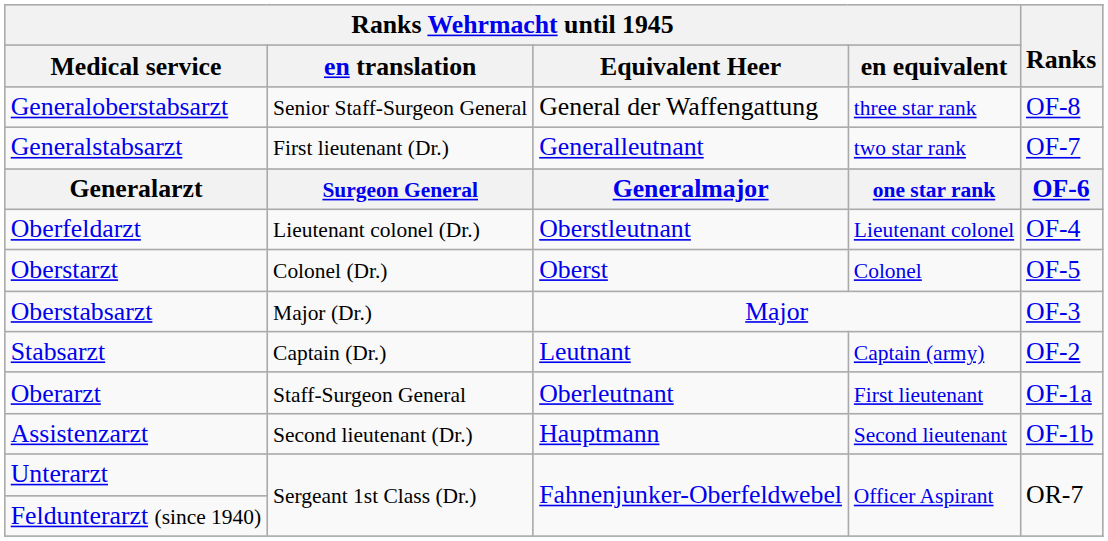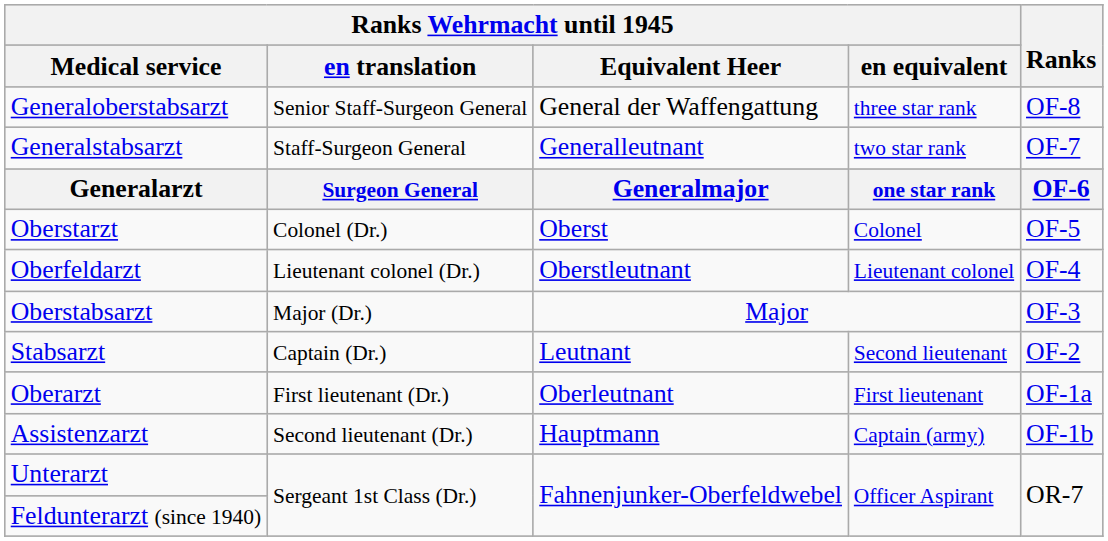 <table class="wikitable">
 <tr>
 <th colspan="4">Ranks <a href='#'>Wehrmacht</a> until 1945</th>
 <th rowspan="2"><br>Ranks</th>
 </tr>
 <tr align="center">
 <th>Medical service</th>
 <th><a href='#'>en</a> translation</th>
 <th>Equivalent Heer</th>
 <th>en equivalent</th>
 </tr>
 <tr>
 <td><a href='#'>Generaloberstabsarzt</a></td>
 <td><small>Senior Staff-Surgeon General</small></td>
 <td>General der Waffengattung</td>
 <td><small><a href='#'>three star rank</a></small></td>
 <td><a href='#'>OF-8</a></td>
 </tr>
 <tr>
 <td><a href='#'>Generalstabsarzt</a></td>
-<td><small>First lieutenant (Dr.)</small></td>
+<td><small>Staff-Surgeon General</small></td>
 <td><a href='#'>Generalleutnant</a></td>
 <td><small><a href='#'>two star rank</a></small></td>
 <td><a href='#'>OF-7</a></td>
 </tr>
 <tr>
 <th><span><strong>Generalarzt</strong></span></th>
 <th><small><a href='#'>Surgeon General</a></small></th>
 <th><a href='#'>Generalmajor</a></th>
 <th><small><a href='#'>one star rank</a></small></th>
 <th><a href='#'>OF-6</a></th>
 </tr>
 <tr>
+<td><a href='#'>Oberstarzt</a></td>
+<td><small>Colonel (Dr.)</small></td>
+<td><a href='#'>Oberst</a></td>
+<td><small><a href='#'>Colonel</a></small></td>
+<td><a href='#'>OF-5</a></td>
+</tr>
+<tr>
 <td><a href='#'>Oberfeldarzt</a></td>
 <td><small>Lieutenant colonel (Dr.)</small></td>
 <td><a href='#'>Oberstleutnant</a></td>
 <td><small><a href='#'>Lieutenant colonel</a></small></td>
 <td><a href='#'>OF-4</a></td>
-</tr>
-<tr>
-<td><a href='#'>Oberstarzt</a></td>
-<td><small>Colonel (Dr.)</small></td>
-<td><a href='#'>Oberst</a></td>
-<td><small><a href='#'>Colonel</a></small></td>
-<td><a href='#'>OF-5</a></td>
 </tr>
 <tr>
 <td><a href='#'>Oberstabsarzt</a></td>
 <td><small>Major (Dr.)</small></td>
 <td colspan="2" style="text-align:center;"><a href='#'>Major</a></td>
 <td><a href='#'>OF-3</a></td>
 </tr>
 <tr>
 <td><a href='#'>Stabsarzt</a></td>
 <td><small>Captain (Dr.)</small></td>
 <td><a href='#'>Leutnant</a></td>
-<td><small><a href='#'>Captain (army)</a></small></td>
+<td><small><a href='#'>Second lieutenant</a></small></td>
 <td><a href='#'>OF-2</a></td>
 </tr>
 <tr>
 <td><a href='#'>Oberarzt</a></td>
-<td><small>Staff-Surgeon General</small></td>
+<td><small>First lieutenant (Dr.)</small></td>
 <td><a href='#'>Oberleutnant</a></td>
 <td><small><a href='#'>First lieutenant</a></small></td>
 <td><a href='#'>OF-1a</a></td>
 </tr>
 <tr>
 <td><a href='#'>Assistenzarzt</a></td>
 <td><small>Second lieutenant (Dr.)</small></td>
 <td><a href='#'>Hauptmann</a></td>
-<td><small><a href='#'>Second lieutenant</a></small></td>
+<td><small><a href='#'>Captain (army)</a></small></td>
 <td><a href='#'>OF-1b</a></td>
 </tr>
 <tr>
 <td><a href='#'>Unterarzt</a></td>
 <td rowspan="2"><small>Sergeant 1st Class (Dr.)</small></td>
 <td rowspan="2"><a href='#'>Fahnenjunker-Oberfeldwebel</a></td>
 <td rowspan="2"><small><a href='#'>Officer Aspirant</a></small></td>
 <td rowspan="2">OR-7</td>
 </tr>
 <tr>
 <td><a href='#'>Feldunterarzt</a> <small>(since 1940)</small></td>
 </tr>
 </table>
